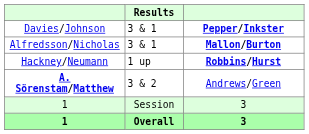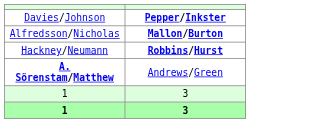 <table border="1" cellpadding="3" style="border-collapse:collapse; text-align:center;">
 <tr style="background:#dfd;">
 <th style="width:12em;"></th>
-<th style="width:5.5em;">Results</th>
 <th style="width:12em;"></th>
 </tr>
 <tr>
 <td><a href='#'>Davies</a>/<a href='#'>Johnson</a></td>
-<td align=left> 3 & 1</td>
 <td><strong><a href='#'>Pepper</a>/<a href='#'>Inkster</a></strong></td>
 </tr>
 <tr>
 <td><a href='#'>Alfredsson</a>/<a href='#'>Nicholas</a></td>
-<td align=left> 3 & 1</td>
 <td><strong><a href='#'>Mallon</a>/<a href='#'>Burton</a></strong></td>
 </tr>
 <tr>
 <td><a href='#'>Hackney</a>/<a href='#'>Neumann</a></td>
-<td align=left> 1 up</td>
 <td><strong><a href='#'>Robbins</a>/<a href='#'>Hurst</a></strong></td>
 </tr>
 <tr>
 <td><strong><a href='#'>A. Sörenstam</a>/<a href='#'>Matthew</a></strong></td>
-<td align=left> 3 & 2</td>
 <td><a href='#'>Andrews</a>/<a href='#'>Green</a></td>
 </tr>
 <tr style="background:#dfd;">
 <td>1</td>
-<td>Session</td>
 <td>3</td>
 </tr>
 <tr style="background:#afa;">
 <th>1</th>
-<th>Overall</th>
 <th>3</th>
 </tr>
 </table>
